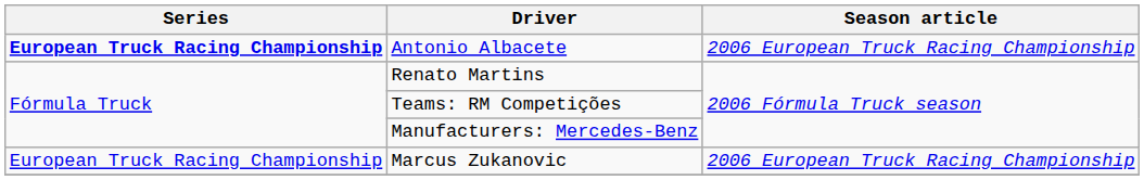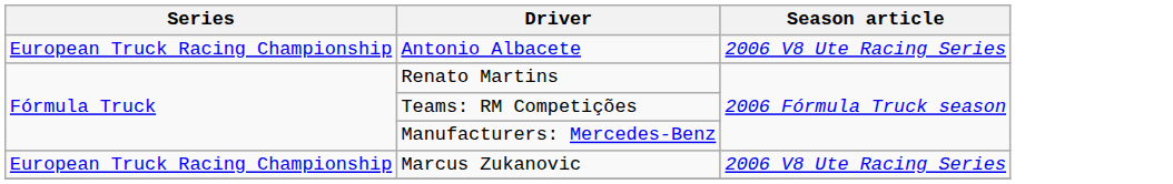 <table class="wikitable" style="font-size: 87%;">
 <tr>
 <th>Series</th>
 <th>Driver</th>
 <th>Season article</th>
 </tr>
 <tr>
-<td><strong><a href='#'>European Truck Racing Championship</a></strong></td>
+<td><a href='#'>European Truck Racing Championship</a></td>
 <td> <a href='#'>Antonio Albacete</a></td>
-<td><em><a href='#'>2006 European Truck Racing Championship</a></em></td>
+<td><em><a href='#'>2006 V8 Ute Racing Series</a></em></td>
 </tr>
 <tr>
 <td rowspan=3><a href='#'>Fórmula Truck</a></td>
 <td> Renato Martins</td>
 <td rowspan=3><em><a href='#'>2006 Fórmula Truck season</a></em></td>
 </tr>
 <tr>
 <td>Teams:  RM Competições</td>
 </tr>
 <tr>
 <td>Manufacturers:  <a href='#'>Mercedes-Benz</a></td>
 </tr>
 <tr>
 <td><a href='#'>European Truck Racing Championship</a></td>
 <td> Marcus Zukanovic</td>
-<td><em><a href='#'>2006 European Truck Racing Championship</a></em></td>
+<td><em><a href='#'>2006 V8 Ute Racing Series</a></em></td>
 </tr>
 <tr>
 </tr>
 </table>
